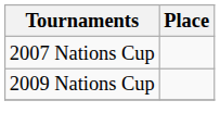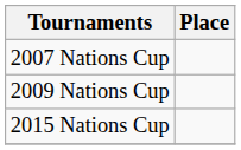 <table class="wikitable collapsible">
 <tr>
 <th>Tournaments</th>
 <th>Place</th>
 </tr>
 <tr>
 <td>2007 Nations Cup</td>
 <td></td>
 </tr>
 <tr>
 <td>2009 Nations Cup</td>
 <td></td>
 </tr>
 <tr>
+<td>2015 Nations Cup</td>
+<td></td>
+</tr>
+<tr>
 </tr>
 </table>
